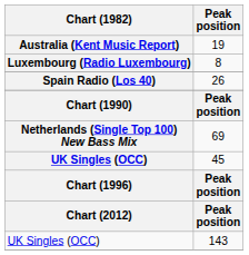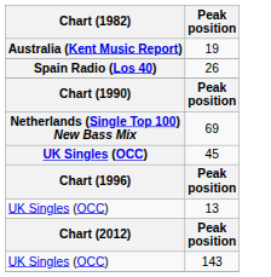 <table class="wikitable sortable plainrowheaders" style="text-align:center">
 <tr>
 <th scope="col">Chart (1982)</th>
 <th scope="col">Peak<br>position</th>
 </tr>
 <tr>
 <th scope="row">Australia (<a href='#'>Kent Music Report</a>)</th>
 <td>19</td>
-</tr>
-<tr>
-<th scope="row">Luxembourg (<a href='#'>Radio Luxembourg</a>)</th>
-<td>8</td>
 </tr>
 <tr>
 </tr>
 <tr>
 </tr>
 <tr>
 </tr>
 <tr>
 <th scope="row">Spain Radio (<a href='#'>Los 40</a>)</th>
 <td>26</td>
 </tr>
 <tr>
 </tr>
 <tr>
 </tr>
 <tr>
 </tr>
 <tr>
 <th align="left">Chart (1990)</th>
 <th align="center">Peak<br>position</th>
 </tr>
 <tr>
 <th scope="row">Netherlands (<a href='#'>Single Top 100</a>)<br><em>New Bass Mix</em></th>
 <td>69</td>
 </tr>
 <tr>
 <th scope="row"><a href='#'>UK Singles</a> (<a href='#'>OCC</a>)</th>
 <td align="center">45</td>
 </tr>
 <tr>
 <th align="left">Chart (1996)</th>
 <th align="center">Peak<br>position</th>
 </tr>
 <tr>
+<td align="left"><a href='#'>UK Singles</a> (<a href='#'>OCC</a>)</td>
+<td align="center">13</td>
+</tr>
+<tr>
 <th align="left">Chart (2012)</th>
 <th align="left">Peak<br>position</th>
 </tr>
 <tr>
 <td align="left"><a href='#'>UK Singles</a> (<a href='#'>OCC</a>)</td>
 <td align="center">143</td>
 </tr>
 <tr>
 </tr>
 </table>
